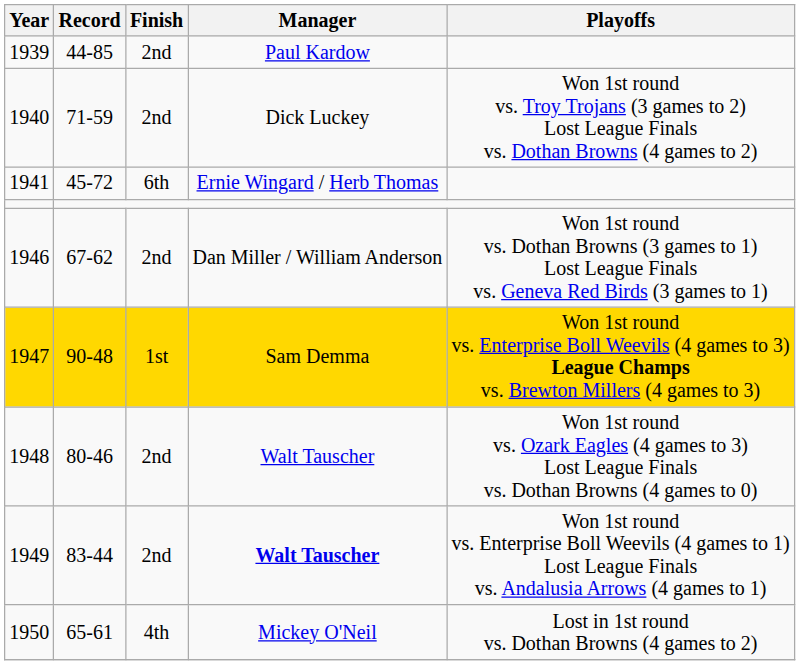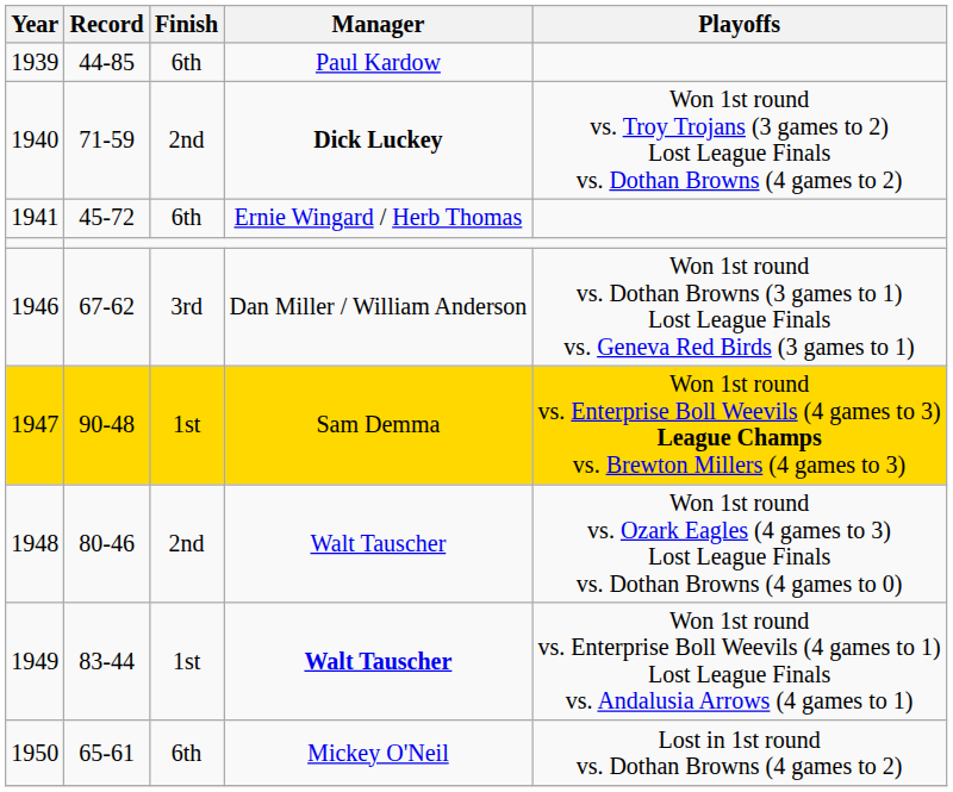 <table class="wikitable" style="text-align:center">
 <tr>
 <th>Year</th>
 <th>Record</th>
 <th>Finish</th>
 <th>Manager</th>
 <th>Playoffs</th>
 </tr>
 <tr>
 <td>1939</td>
 <td>44-85</td>
-<td>2nd</td>
+<td>6th</td>
 <td><a href='#'>Paul Kardow</a></td>
 <td></td>
 </tr>
 <tr>
 <td>1940</td>
 <td>71-59</td>
 <td>2nd</td>
-<td>Dick Luckey</td>
+<td><strong>Dick Luckey</strong></td>
 <td>Won 1st round<br> vs. <a href='#'>Troy Trojans</a> (3 games to 2) <br>Lost League Finals<br> vs. <a href='#'>Dothan Browns</a> (4 games to 2)</td>
 </tr>
 <tr>
 <td>1941</td>
 <td>45-72</td>
 <td>6th</td>
 <td><a href='#'>Ernie Wingard</a> / <a href='#'>Herb Thomas</a></td>
 <td></td>
 </tr>
 <tr>
 <td></td>
 </tr>
 <tr>
 <td>1946</td>
 <td>67-62</td>
-<td>2nd</td>
+<td>3rd</td>
 <td>Dan Miller / William Anderson</td>
 <td>Won 1st round<br>vs. Dothan Browns (3 games to 1)<br>Lost League Finals <br>vs. <a href='#'>Geneva Red Birds</a> (3 games to 1)</td>
 </tr>
 <tr bgcolor="#FFD800">
 <td>1947</td>
 <td>90-48</td>
 <td>1st</td>
 <td>Sam Demma</td>
 <td>Won 1st round<br>vs. <a href='#'>Enterprise Boll Weevils</a> (4 games to 3)<br><strong>League Champs</strong><br>vs. <a href='#'>Brewton Millers</a> (4 games to 3)</td>
 </tr>
 <tr>
 <td>1948</td>
 <td>80-46</td>
 <td>2nd</td>
 <td><a href='#'>Walt Tauscher</a></td>
 <td>Won 1st round<br>vs. <a href='#'>Ozark Eagles</a> (4 games to 3)<br>Lost League Finals<br> vs. Dothan Browns (4 games to 0)</td>
 </tr>
 <tr>
 <td>1949</td>
 <td>83-44</td>
-<td>2nd</td>
+<td>1st</td>
 <td><strong><a href='#'>Walt Tauscher</a></strong></td>
 <td>Won 1st round<br> vs. Enterprise Boll Weevils (4 games to 1)<br>Lost League Finals<br>vs. <a href='#'>Andalusia Arrows</a> (4 games to 1)</td>
 </tr>
 <tr>
 <td>1950</td>
 <td>65-61</td>
-<td>4th</td>
+<td>6th</td>
 <td><a href='#'>Mickey O'Neil</a></td>
 <td>Lost in 1st round<br>vs. Dothan Browns (4 games to 2)</td>
 </tr>
 <tr>
 </tr>
 </table>
